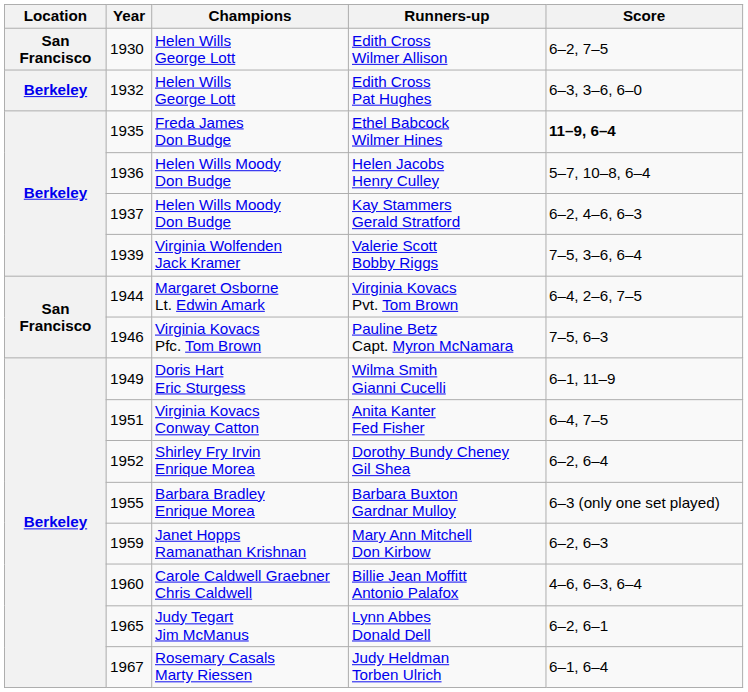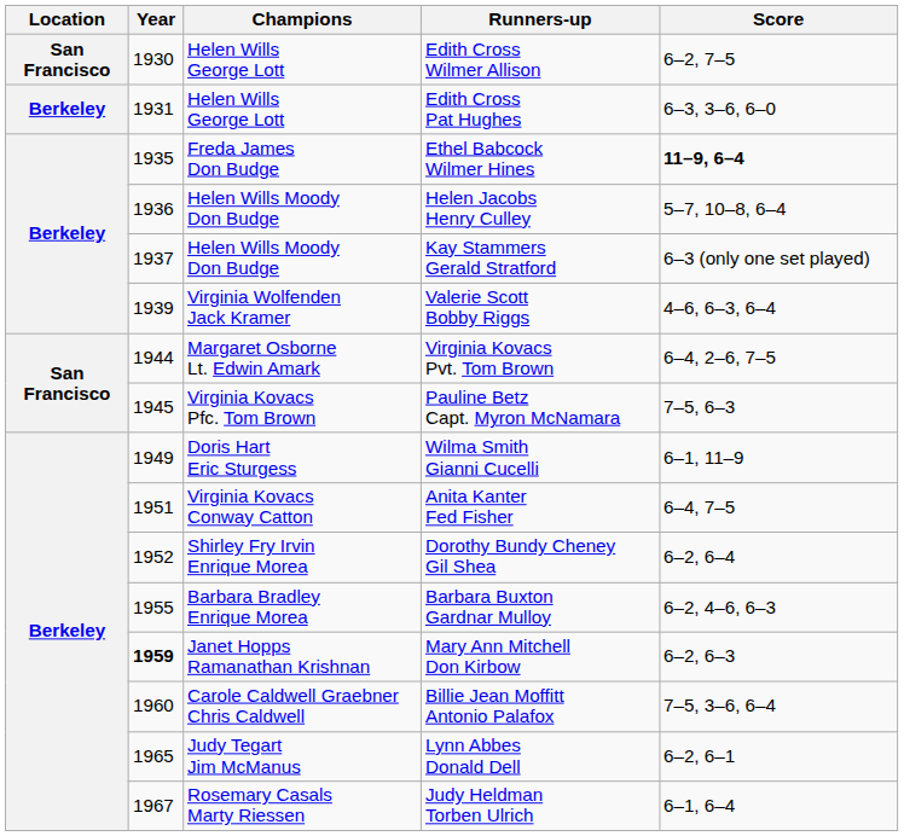 <table class=wikitable>
 <tr>
 <th style="width:100px">Location</th>
 <th style="width:40px">Year</th>
 <th style="width:200px">Champions</th>
 <th style="width:200px">Runners-up</th>
 <th style="width:200px" class="unsortable">Score</th>
 </tr>
 <tr>
 <th bgcolor=ededed>San Francisco</th>
 <td>1930</td>
 <td> <a href='#'>Helen Wills</a><br> <a href='#'>George Lott</a></td>
 <td> <a href='#'>Edith Cross</a><br> <a href='#'>Wilmer Allison</a></td>
 <td>6–2, 7–5</td>
 </tr>
 <tr>
 <th bgcolor=ededed><a href='#'>Berkeley</a></th>
-<td>1932</td>
+<td>1931</td>
 <td> <a href='#'>Helen Wills</a><br> <a href='#'>George Lott</a></td>
 <td> <a href='#'>Edith Cross</a><br> <a href='#'>Pat Hughes</a></td>
 <td>6–3, 3–6, 6–0</td>
 </tr>
 <tr>
 <th rowspan=4 bgcolor=ededed><a href='#'>Berkeley</a></th>
 <td>1935</td>
 <td> <a href='#'>Freda James</a><br> <a href='#'>Don Budge</a></td>
 <td> <a href='#'>Ethel Babcock</a><br> <a href='#'>Wilmer Hines</a></td>
 <td><strong>11–9, 6–4 </strong></td>
 </tr>
 <tr>
 <td>1936</td>
 <td> <a href='#'>Helen Wills Moody</a><br> <a href='#'>Don Budge</a></td>
 <td> <a href='#'>Helen Jacobs</a><br> <a href='#'>Henry Culley</a></td>
 <td>5–7, 10–8, 6–4</td>
 </tr>
 <tr>
 <td>1937</td>
 <td> <a href='#'>Helen Wills Moody</a><br> <a href='#'>Don Budge</a></td>
 <td> <a href='#'>Kay Stammers</a><br> <a href='#'>Gerald Stratford</a></td>
-<td>6–2, 4–6, 6–3</td>
+<td>6–3 (only one set played)</td>
 </tr>
 <tr>
 <td>1939</td>
 <td> <a href='#'>Virginia Wolfenden</a><br> <a href='#'>Jack Kramer</a></td>
 <td> <a href='#'>Valerie Scott</a><br> <a href='#'>Bobby Riggs</a></td>
-<td>7–5, 3–6, 6–4</td>
+<td>4–6, 6–3, 6–4</td>
 </tr>
 <tr>
 <th rowspan=2 bgcolor=ededed>San Francisco</th>
 <td>1944</td>
 <td> <a href='#'>Margaret Osborne</a><br> Lt. <a href='#'>Edwin Amark</a></td>
 <td> <a href='#'>Virginia Kovacs</a><br> Pvt. <a href='#'>Tom Brown</a></td>
 <td>6–4, 2–6, 7–5</td>
 </tr>
 <tr>
-<td>1946</td>
+<td>1945</td>
 <td> <a href='#'>Virginia Kovacs</a><br> Pfc. <a href='#'>Tom Brown</a></td>
 <td> <a href='#'>Pauline Betz</a><br> Capt. <a href='#'>Myron McNamara</a></td>
 <td>7–5, 6–3</td>
 </tr>
 <tr>
 <th rowspan=8 bgcolor=ededed><a href='#'>Berkeley</a></th>
 <td>1949</td>
 <td> <a href='#'>Doris Hart</a><br> <a href='#'>Eric Sturgess</a></td>
 <td> <a href='#'>Wilma Smith</a><br> <a href='#'>Gianni Cucelli</a></td>
 <td>6–1, 11–9</td>
 </tr>
 <tr>
 <td>1951</td>
 <td> <a href='#'>Virginia Kovacs</a><br> <a href='#'>Conway Catton</a></td>
 <td> <a href='#'>Anita Kanter</a><br> <a href='#'>Fed Fisher</a></td>
 <td>6–4, 7–5</td>
 </tr>
 <tr>
 <td>1952</td>
 <td> <a href='#'>Shirley Fry Irvin</a><br> <a href='#'>Enrique Morea</a></td>
 <td> <a href='#'>Dorothy Bundy Cheney</a><br> <a href='#'>Gil Shea</a></td>
 <td>6–2, 6–4</td>
 </tr>
 <tr>
 <td>1955</td>
 <td> <a href='#'>Barbara Bradley</a><br> <a href='#'>Enrique Morea</a></td>
 <td> <a href='#'>Barbara Buxton</a><br> <a href='#'>Gardnar Mulloy</a></td>
-<td>6–3 (only one set played)</td>
+<td>6–2, 4–6, 6–3</td>
 </tr>
 <tr>
-<td>1959</td>
+<td><strong>1959</strong></td>
 <td> <a href='#'>Janet Hopps</a><br> <a href='#'>Ramanathan Krishnan</a></td>
 <td> <a href='#'>Mary Ann Mitchell</a><br> <a href='#'>Don Kirbow</a></td>
 <td>6–2, 6–3</td>
 </tr>
 <tr>
 <td>1960</td>
 <td> <a href='#'>Carole Caldwell Graebner</a><br> <a href='#'>Chris Caldwell</a></td>
 <td> <a href='#'>Billie Jean Moffitt</a><br> <a href='#'>Antonio Palafox</a></td>
-<td>4–6, 6–3, 6–4</td>
+<td>7–5, 3–6, 6–4</td>
 </tr>
 <tr>
 <td>1965</td>
 <td> <a href='#'>Judy Tegart</a><br> <a href='#'>Jim McManus</a></td>
 <td> <a href='#'>Lynn Abbes</a><br> <a href='#'>Donald Dell</a></td>
 <td>6–2, 6–1</td>
 </tr>
 <tr>
 <td>1967</td>
 <td> <a href='#'>Rosemary Casals</a><br> <a href='#'>Marty Riessen</a></td>
 <td> <a href='#'>Judy Heldman</a><br> <a href='#'>Torben Ulrich</a></td>
 <td>6–1, 6–4</td>
 </tr>
 </table>
